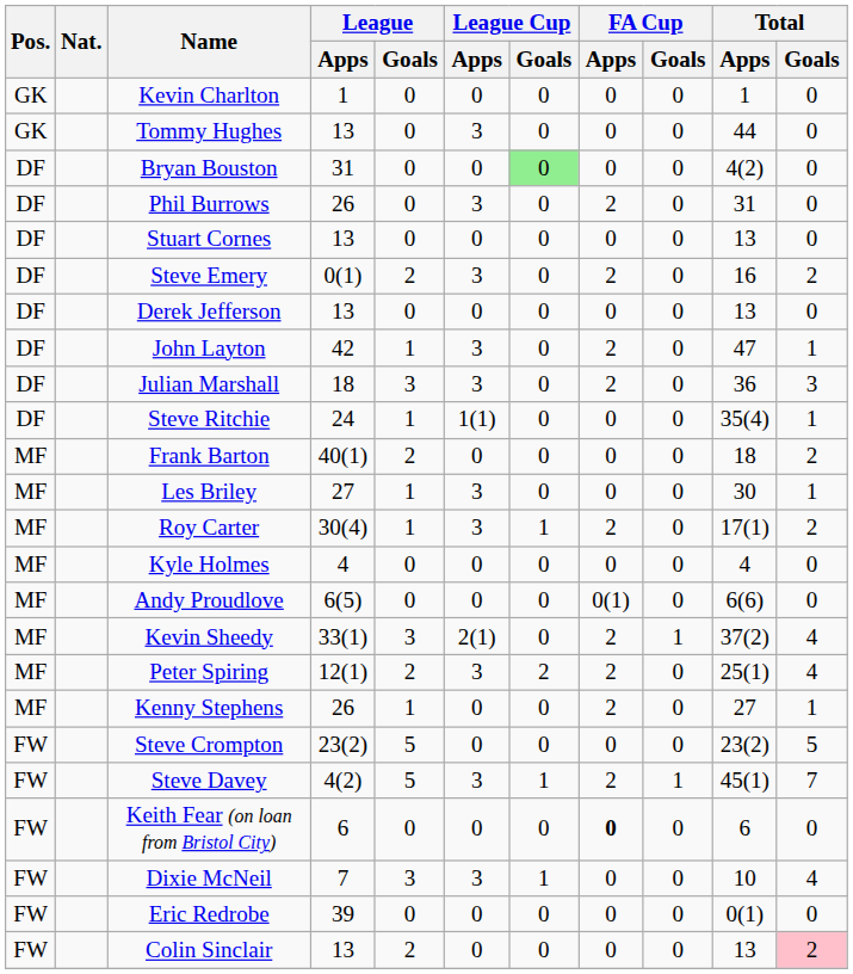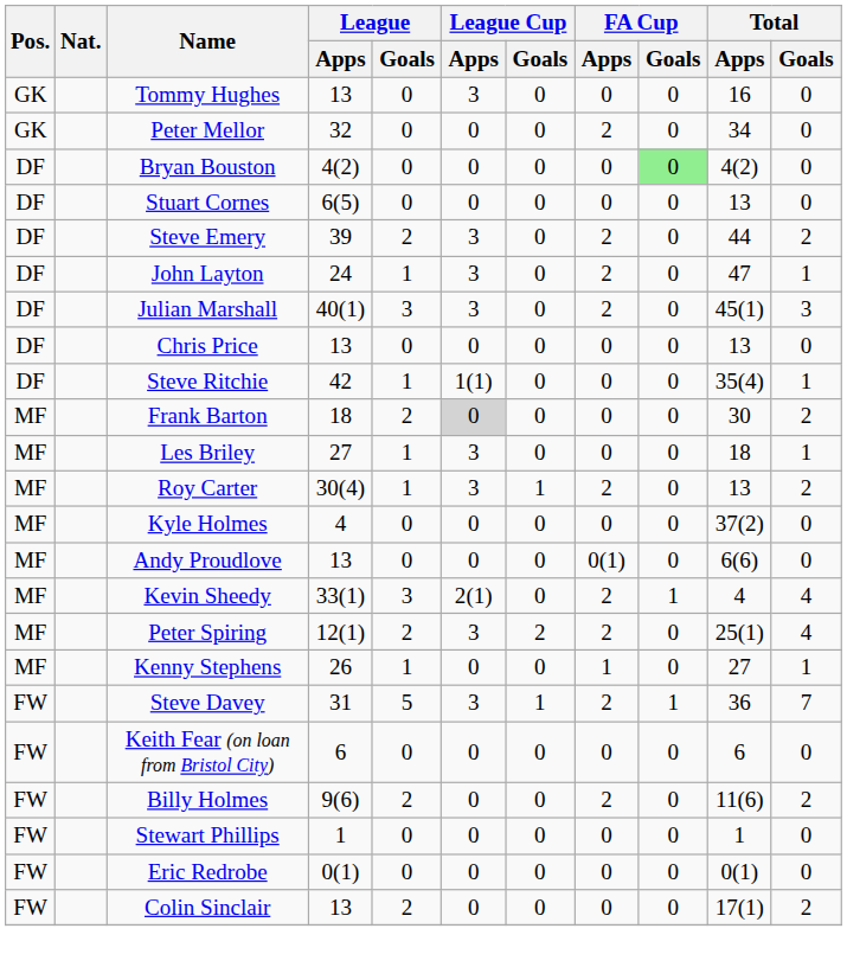 <table class="wikitable plainrowheaders" style="text-align:center">
 <tr>
 <th rowspan="2">Pos.</th>
 <th rowspan="2">Nat.</th>
 <th rowspan="2" width="136">Name</th>
 <th colspan="2" width="87"><a href='#'>League</a></th>
 <th colspan="2" width="87"><a href='#'>League Cup</a></th>
 <th colspan="2" width="87"><a href='#'>FA Cup</a></th>
 <th colspan="2" width="87">Total</th>
 </tr>
 <tr>
 <th>Apps</th>
 <th>Goals</th>
 <th>Apps</th>
 <th>Goals</th>
 <th>Apps</th>
 <th>Goals</th>
 <th>Apps</th>
 <th>Goals</th>
 </tr>
 <tr>
 <td>GK</td>
 <td></td>
-<td><a href='#'>Kevin Charlton</a></td>
-<td>1</td>
-<td>0</td>
-<td>0</td>
-<td>0</td>
-<td>0</td>
-<td>0</td>
-<td>1</td>
-<td>0</td>
-</tr>
-<tr>
-<td>GK</td>
-<td></td>
 <td><a href='#'>Tommy Hughes</a></td>
 <td>13</td>
 <td>0</td>
 <td>3</td>
 <td>0</td>
 <td>0</td>
 <td>0</td>
-<td>44</td>
+<td>16</td>
+<td>0</td>
+</tr>
+<tr>
+<td>GK</td>
+<td></td>
+<td><a href='#'>Peter Mellor</a></td>
+<td>32</td>
+<td>0</td>
+<td>0</td>
+<td>0</td>
+<td>2</td>
+<td>0</td>
+<td>34</td>
 <td>0</td>
 </tr>
 <tr>
 <td>DF</td>
 <td></td>
 <td><a href='#'>Bryan Bouston</a></td>
-<td>31</td>
+<td>4(2)</td>
+<td>0</td>
+<td>0</td>
 <td>0</td>
 <td>0</td>
 <td style="background: lightgreen;">0</td>
-<td>0</td>
-<td>0</td>
 <td>4(2)</td>
 <td>0</td>
 </tr>
 <tr>
 <td>DF</td>
 <td></td>
-<td><a href='#'>Phil Burrows</a></td>
-<td>26</td>
+<td><a href='#'>Stuart Cornes</a></td>
+<td>6(5)</td>
 <td>0</td>
-<td>3</td>
 <td>0</td>
-<td>2</td>
 <td>0</td>
-<td>31</td>
+<td>0</td>
+<td>0</td>
+<td>13</td>
 <td>0</td>
 </tr>
 <tr>
 <td>DF</td>
 <td></td>
-<td><a href='#'>Stuart Cornes</a></td>
+<td><a href='#'>Steve Emery</a></td>
+<td>39</td>
+<td>2</td>
+<td>3</td>
+<td>0</td>
+<td>2</td>
+<td>0</td>
+<td>44</td>
+<td>2</td>
+</tr>
+<tr>
+<td>DF</td>
+<td></td>
+<td><a href='#'>John Layton</a></td>
+<td>24</td>
+<td>1</td>
+<td>3</td>
+<td>0</td>
+<td>2</td>
+<td>0</td>
+<td>47</td>
+<td>1</td>
+</tr>
+<tr>
+<td>DF</td>
+<td></td>
+<td><a href='#'>Julian Marshall</a></td>
+<td>40(1)</td>
+<td>3</td>
+<td>3</td>
+<td>0</td>
+<td>2</td>
+<td>0</td>
+<td>45(1)</td>
+<td>3</td>
+</tr>
+<tr>
+<td>DF</td>
+<td></td>
+<td><a href='#'>Chris Price</a></td>
 <td>13</td>
 <td>0</td>
 <td>0</td>
 <td>0</td>
 <td>0</td>
 <td>0</td>
 <td>13</td>
 <td>0</td>
 </tr>
 <tr>
 <td>DF</td>
 <td></td>
-<td><a href='#'>Steve Emery</a></td>
-<td>0(1)</td>
-<td>2</td>
-<td>3</td>
-<td>0</td>
-<td>2</td>
-<td>0</td>
-<td>16</td>
-<td>2</td>
-</tr>
-<tr>
-<td>DF</td>
-<td></td>
-<td><a href='#'>Derek Jefferson</a></td>
-<td>13</td>
-<td>0</td>
-<td>0</td>
-<td>0</td>
-<td>0</td>
-<td>0</td>
-<td>13</td>
-<td>0</td>
-</tr>
-<tr>
-<td>DF</td>
-<td></td>
-<td><a href='#'>John Layton</a></td>
+<td><a href='#'>Steve Ritchie</a></td>
 <td>42</td>
-<td>1</td>
-<td>3</td>
-<td>0</td>
-<td>2</td>
-<td>0</td>
-<td>47</td>
-<td>1</td>
-</tr>
-<tr>
-<td>DF</td>
-<td></td>
-<td><a href='#'>Julian Marshall</a></td>
-<td>18</td>
-<td>3</td>
-<td>3</td>
-<td>0</td>
-<td>2</td>
-<td>0</td>
-<td>36</td>
-<td>3</td>
-</tr>
-<tr>
-<td>DF</td>
-<td></td>
-<td><a href='#'>Steve Ritchie</a></td>
-<td>24</td>
 <td>1</td>
 <td>1(1)</td>
 <td>0</td>
 <td>0</td>
 <td>0</td>
 <td>35(4)</td>
 <td>1</td>
 </tr>
 <tr>
 <td>MF</td>
 <td></td>
 <td><a href='#'>Frank Barton</a></td>
-<td>40(1)</td>
+<td>18</td>
 <td>2</td>
+<td style="background: lightgrey;">0</td>
 <td>0</td>
 <td>0</td>
 <td>0</td>
-<td>0</td>
-<td>18</td>
+<td>30</td>
 <td>2</td>
 </tr>
 <tr>
 <td>MF</td>
 <td></td>
 <td><a href='#'>Les Briley</a></td>
 <td>27</td>
 <td>1</td>
 <td>3</td>
 <td>0</td>
 <td>0</td>
 <td>0</td>
-<td>30</td>
+<td>18</td>
 <td>1</td>
 </tr>
 <tr>
 <td>MF</td>
 <td></td>
 <td><a href='#'>Roy Carter</a></td>
 <td>30(4)</td>
 <td>1</td>
 <td>3</td>
 <td>1</td>
 <td>2</td>
 <td>0</td>
-<td>17(1)</td>
+<td>13</td>
 <td>2</td>
 </tr>
 <tr>
 <td>MF</td>
 <td></td>
 <td><a href='#'>Kyle Holmes</a></td>
 <td>4</td>
 <td>0</td>
 <td>0</td>
 <td>0</td>
 <td>0</td>
 <td>0</td>
-<td>4</td>
+<td>37(2)</td>
 <td>0</td>
 </tr>
 <tr>
 <td>MF</td>
 <td></td>
 <td><a href='#'>Andy Proudlove</a></td>
-<td>6(5)</td>
+<td>13</td>
 <td>0</td>
 <td>0</td>
 <td>0</td>
 <td>0(1)</td>
 <td>0</td>
 <td>6(6)</td>
 <td>0</td>
 </tr>
 <tr>
 <td>MF</td>
 <td></td>
 <td><a href='#'>Kevin Sheedy</a></td>
 <td>33(1)</td>
 <td>3</td>
 <td>2(1)</td>
 <td>0</td>
 <td>2</td>
 <td>1</td>
-<td>37(2)</td>
+<td>4</td>
 <td>4</td>
 </tr>
 <tr>
 <td>MF</td>
 <td></td>
 <td><a href='#'>Peter Spiring</a></td>
 <td>12(1)</td>
 <td>2</td>
 <td>3</td>
 <td>2</td>
 <td>2</td>
 <td>0</td>
 <td>25(1)</td>
 <td>4</td>
 </tr>
 <tr>
 <td>MF</td>
 <td></td>
 <td><a href='#'>Kenny Stephens</a></td>
 <td>26</td>
 <td>1</td>
 <td>0</td>
 <td>0</td>
-<td>2</td>
+<td>1</td>
 <td>0</td>
 <td>27</td>
 <td>1</td>
 </tr>
 <tr>
 <td>FW</td>
 <td></td>
-<td><a href='#'>Steve Crompton</a></td>
-<td>23(2)</td>
-<td>5</td>
-<td>0</td>
-<td>0</td>
-<td>0</td>
-<td>0</td>
-<td>23(2)</td>
-<td>5</td>
-</tr>
-<tr>
-<td>FW</td>
-<td></td>
 <td><a href='#'>Steve Davey</a></td>
-<td>4(2)</td>
+<td>31</td>
 <td>5</td>
 <td>3</td>
 <td>1</td>
 <td>2</td>
 <td>1</td>
-<td>45(1)</td>
+<td>36</td>
 <td>7</td>
 </tr>
 <tr>
 <td>FW</td>
 <td></td>
 <td><a href='#'>Keith Fear</a> <em><small>(on loan from <a href='#'>Bristol City</a>)</small></em></td>
 <td>6</td>
 <td>0</td>
 <td>0</td>
 <td>0</td>
-<td><strong>0</strong></td>
+<td>0</td>
 <td>0</td>
 <td>6</td>
 <td>0</td>
 </tr>
 <tr>
 <td>FW</td>
 <td></td>
-<td><a href='#'>Dixie McNeil</a></td>
-<td>7</td>
-<td>3</td>
-<td>3</td>
+<td><a href='#'>Billy Holmes</a></td>
+<td>9(6)</td>
+<td>2</td>
+<td>0</td>
+<td>0</td>
+<td>2</td>
+<td>0</td>
+<td>11(6)</td>
+<td>2</td>
+</tr>
+<tr>
+<td>FW</td>
+<td></td>
+<td><a href='#'>Stewart Phillips</a></td>
 <td>1</td>
 <td>0</td>
 <td>0</td>
-<td>10</td>
-<td>4</td>
+<td>0</td>
+<td>0</td>
+<td>0</td>
+<td>1</td>
+<td>0</td>
 </tr>
 <tr>
 <td>FW</td>
 <td></td>
 <td><a href='#'>Eric Redrobe</a></td>
-<td>39</td>
+<td>0(1)</td>
 <td>0</td>
 <td>0</td>
 <td>0</td>
 <td>0</td>
 <td>0</td>
 <td>0(1)</td>
 <td>0</td>
 </tr>
 <tr>
 <td>FW</td>
 <td></td>
 <td><a href='#'>Colin Sinclair</a></td>
 <td>13</td>
 <td>2</td>
 <td>0</td>
 <td>0</td>
 <td>0</td>
 <td>0</td>
-<td>13</td>
-<td style="background: pink;">2</td>
+<td>17(1)</td>
+<td>2</td>
 </tr>
 <tr>
 </tr>
 </table>
